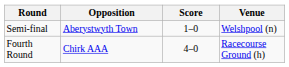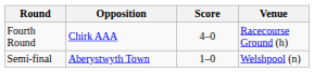 <table class="wikitable" style="text-align:left;margin-left:1em;float:right">
 <tr>
 <th width=85>Round</th>
 <th width=160>Opposition</th>
 <th width=85>Score</th>
 <th width=100>Venue</th>
 </tr>
 <tr>
+<td>Fourth Round</td>
+<td><a href='#'>Chirk AAA</a></td>
+<td align=center>4–0</td>
+<td><a href='#'>Racecourse Ground</a> (h)</td>
+</tr>
+<tr>
 <td>Semi-final</td>
 <td><a href='#'>Aberystwyth Town</a></td>
 <td align=center>1–0</td>
 <td><a href='#'>Welshpool</a> (n)</td>
 </tr>
-<tr>
-<td>Fourth Round</td>
-<td><a href='#'>Chirk AAA</a></td>
-<td align=center>4–0</td>
-<td><a href='#'>Racecourse Ground</a> (h)</td>
-</tr>
 </table>
